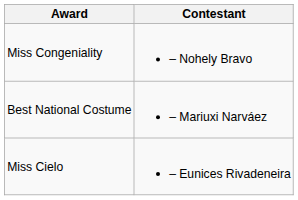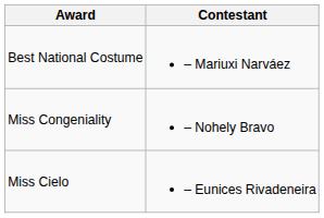 <table class="wikitable sortable" style="font-size: 95%;">
 <tr>
 <th>Award</th>
 <th>Contestant</th>
 </tr>
 <tr>
+<td>Best National Costume</td>
+<td><br><ul><li> – Mariuxi Narváez</li></ul></td>
+</tr>
+<tr>
 <td>Miss Congeniality</td>
 <td><br><ul><li> – Nohely Bravo</li></ul></td>
-</tr>
-<tr>
-<td>Best National Costume</td>
-<td><br><ul><li> – Mariuxi Narváez</li></ul></td>
 </tr>
 <tr>
 <td>Miss Cielo</td>
 <td><br><ul><li> – Eunices Rivadeneira</li></ul></td>
 </tr>
 </table>
